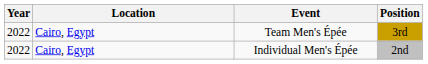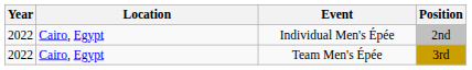 <table class="wikitable" style="text-align:center;">
 <tr>
 <th>Year</th>
 <th style="width:17em">Location</th>
 <th style="width:12em">Event</th>
 <th>Position</th>
 </tr>
 <tr>
 <td>2022</td>
 <td align="left"> <a href='#'>Cairo</a>, <a href='#'>Egypt</a></td>
-<td>Team Men's Épée</td>
-<td bgcolor="caramel">3rd</td>
+<td>Individual Men's Épée</td>
+<td bgcolor="silver">2nd</td>
 </tr>
 <tr>
 <td>2022</td>
 <td align="left"> <a href='#'>Cairo</a>, <a href='#'>Egypt</a></td>
-<td>Individual Men's Épée</td>
-<td bgcolor="silver">2nd</td>
+<td>Team Men's Épée</td>
+<td bgcolor="caramel">3rd</td>
 </tr>
 </table>
